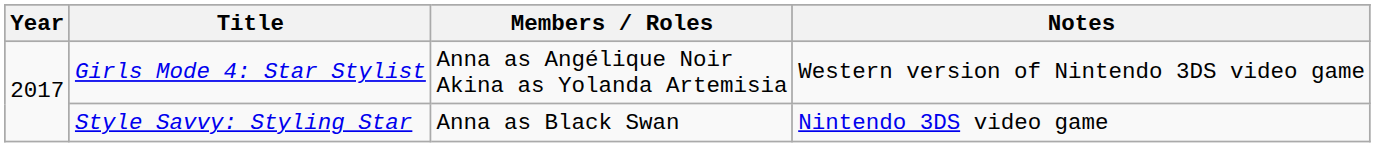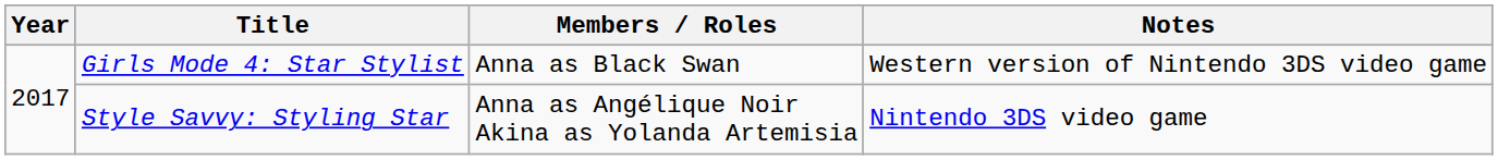 <table class="wikitable sortable">
 <tr>
 <th>Year</th>
 <th>Title</th>
 <th>Members / Roles</th>
 <th class="unsortable">Notes</th>
 </tr>
 <tr>
 <td rowspan="2">2017</td>
 <td><em><a href='#'>Girls Mode 4: Star Stylist</a></em></td>
-<td>Anna as Angélique Noir<br>Akina as Yolanda Artemisia</td>
+<td>Anna as Black Swan</td>
 <td>Western version of Nintendo 3DS video game</td>
 </tr>
 <tr>
 <td><em><a href='#'>Style Savvy: Styling Star</a></em></td>
-<td>Anna as Black Swan</td>
+<td>Anna as Angélique Noir<br>Akina as Yolanda Artemisia</td>
 <td><a href='#'>Nintendo 3DS</a> video game</td>
 </tr>
 </table>
